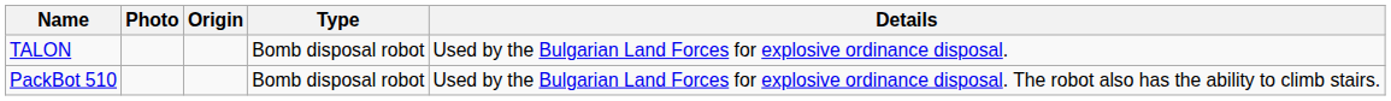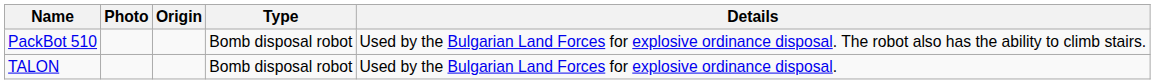 <table class="wikitable">
 <tr>
 <th>Name</th>
 <th>Photo</th>
 <th>Origin</th>
 <th>Type</th>
 <th>Details</th>
 </tr>
 <tr>
+<td><a href='#'>PackBot 510</a></td>
+<td></td>
+<td></td>
+<td>Bomb disposal robot</td>
+<td>Used by the <a href='#'>Bulgarian Land Forces</a> for <a href='#'>explosive ordinance disposal</a>. The robot also has the ability to climb stairs.</td>
+</tr>
+<tr>
 <td><a href='#'>TALON</a></td>
 <td></td>
 <td></td>
 <td>Bomb disposal robot</td>
 <td>Used by the <a href='#'>Bulgarian Land Forces</a> for <a href='#'>explosive ordinance disposal</a>.</td>
 </tr>
-<tr>
-<td><a href='#'>PackBot 510</a></td>
-<td></td>
-<td></td>
-<td>Bomb disposal robot</td>
-<td>Used by the <a href='#'>Bulgarian Land Forces</a> for <a href='#'>explosive ordinance disposal</a>. The robot also has the ability to climb stairs.</td>
-</tr>
 </table>
